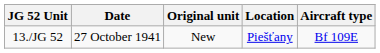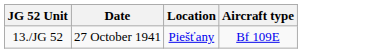 <table class="wikitable" align="center" style="font-size: 10pt; text-align:center">
 <tr>
 <th>JG 52 Unit</th>
 <th>Date</th>
-<th>Original unit</th>
 <th>Location</th>
 <th>Aircraft type</th>
 </tr>
 <tr>
 <td>13./JG 52</td>
 <td>27 October 1941</td>
-<td>New</td>
 <td><a href='#'>Piešťany</a></td>
 <td><a href='#'>Bf 109E</a></td>
 </tr>
 </table>
